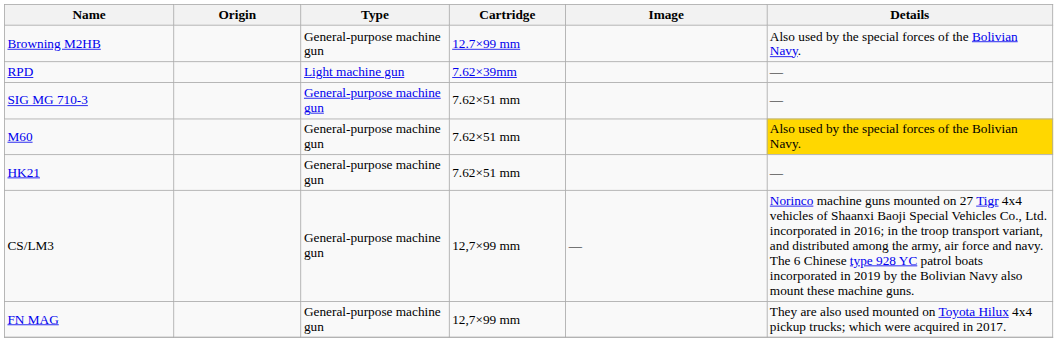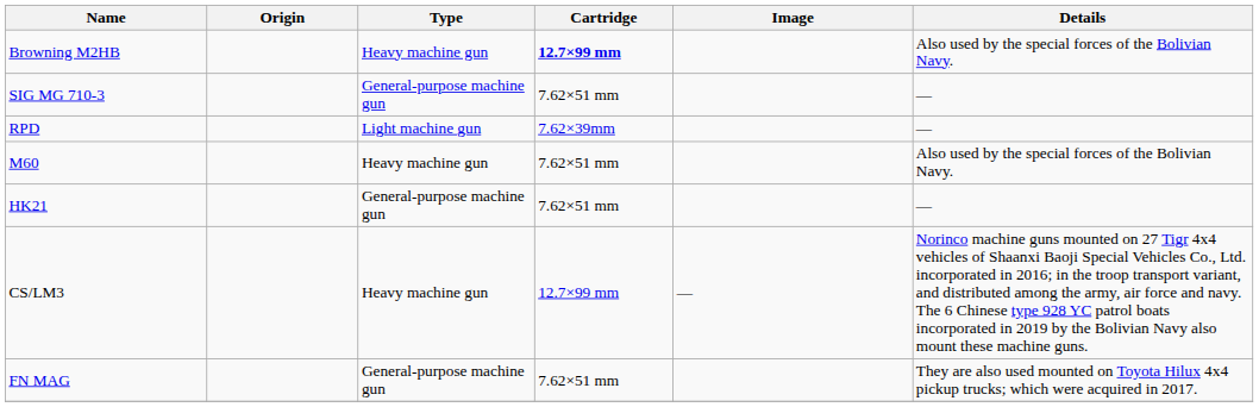 <table class="wikitable" border="0" style="width:100%">
 <tr>
 <th style="text-align: center; width:16%;">Name</th>
 <th style="text-align: center; width:12%;">Origin</th>
 <th style="text-align: center; width:14%;">Type</th>
 <th style="text-align: center; width:11%;">Cartridge</th>
 <th style="text-align: center; width:19%;">Image</th>
 <th style="text-align: center; width:27%;">Details</th>
 </tr>
 <tr>
 <td><a href='#'>Browning M2HB</a></td>
 <td></td>
-<td>General-purpose machine gun</td>
-<td><a href='#'>12.7×99 mm</a></td>
+<td><a href='#'>Heavy machine gun</a></td>
+<td><strong><a href='#'>12.7×99 mm</a></strong></td>
 <td></td>
 <td>Also used by the special forces of the <a href='#'>Bolivian Navy</a>.</td>
+</tr>
+<tr>
+<td><a href='#'>SIG MG 710-3</a></td>
+<td></td>
+<td><a href='#'>General-purpose machine gun</a></td>
+<td>7.62×51 mm</td>
+<td></td>
+<td>—</td>
 </tr>
 <tr>
 <td><a href='#'>RPD</a></td>
 <td></td>
 <td><a href='#'>Light machine gun</a></td>
 <td><a href='#'>7.62×39mm</a></td>
 <td></td>
 <td>—</td>
 </tr>
 <tr>
-<td><a href='#'>SIG MG 710-3</a></td>
+<td><a href='#'>M60</a></td>
 <td></td>
-<td><a href='#'>General-purpose machine gun</a></td>
+<td>Heavy machine gun</td>
 <td>7.62×51 mm</td>
 <td></td>
-<td>—</td>
-</tr>
-<tr>
-<td><a href='#'>M60</a></td>
-<td></td>
-<td>General-purpose machine gun</td>
-<td>7.62×51 mm</td>
-<td></td>
-<td style="background: gold;">Also used by the special forces of the Bolivian Navy.</td>
+<td>Also used by the special forces of the Bolivian Navy.</td>
 </tr>
 <tr>
 <td><a href='#'>HK21</a></td>
 <td> </td>
 <td>General-purpose machine gun</td>
 <td>7.62×51 mm</td>
 <td></td>
 <td>—</td>
 </tr>
 <tr>
 <td>CS/LM3</td>
 <td></td>
-<td>General-purpose machine gun</td>
-<td>12,7×99 mm</td>
+<td>Heavy machine gun</td>
+<td><a href='#'>12.7×99 mm</a></td>
 <td>—</td>
 <td><a href='#'>Norinco</a> machine guns mounted on 27 <a href='#'>Tigr</a> 4x4 vehicles of Shaanxi Baoji Special Vehicles Co., Ltd. incorporated in 2016; in the troop transport variant, and distributed among the army, air force and navy.<br>The 6 Chinese <a href='#'>type 928 YC</a> patrol boats incorporated in 2019 by the Bolivian Navy also mount these machine guns.</td>
 </tr>
 <tr>
 <td><a href='#'>FN MAG</a></td>
 <td></td>
 <td>General-purpose machine gun</td>
-<td>12,7×99 mm</td>
+<td>7.62×51 mm</td>
 <td></td>
 <td>They are also used mounted on <a href='#'>Toyota Hilux</a> 4x4 pickup trucks; which were acquired in 2017.</td>
 </tr>
 <tr>
 </tr>
 </table>
